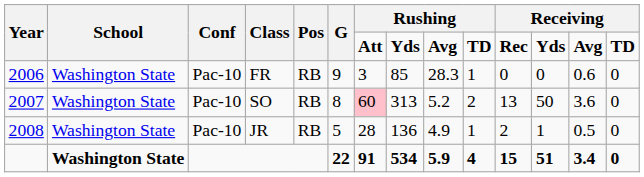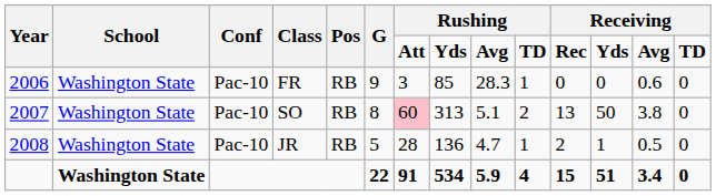 <table class="wikitable">
 <tr>
 <th rowspan="2">Year</th>
 <th rowspan="2">School</th>
 <th rowspan="2">Conf</th>
 <th rowspan="2">Class</th>
 <th rowspan="2">Pos</th>
 <th rowspan="2">G</th>
 <th colspan="4" style="text-align: center; font-weight:bold;">Rushing</th>
 <th colspan="4" style="text-align: center; font-weight:bold;">Receiving</th>
 </tr>
 <tr>
 <td style="font-weight:bold;">Att</td>
 <td style="font-weight:bold;">Yds</td>
 <td style="font-weight:bold;">Avg</td>
 <td style="font-weight:bold;">TD</td>
 <td style="font-weight:bold;">Rec</td>
 <td style="font-weight:bold;">Yds</td>
 <td style="font-weight:bold;">Avg</td>
 <td style="font-weight:bold;">TD</td>
 </tr>
 <tr>
 <td><a href='#'>2006</a></td>
 <td><a href='#'>Washington State</a></td>
 <td>Pac-10</td>
 <td>FR</td>
 <td>RB</td>
 <td>9</td>
 <td>3</td>
 <td>85</td>
 <td>28.3</td>
 <td>1</td>
 <td>0</td>
 <td>0</td>
 <td>0.6</td>
 <td>0</td>
 </tr>
 <tr>
 <td><a href='#'>2007</a></td>
 <td><a href='#'>Washington State</a></td>
 <td>Pac-10</td>
 <td>SO</td>
 <td>RB</td>
 <td>8</td>
 <td style="background: pink;">60</td>
 <td>313</td>
-<td>5.2</td>
+<td>5.1</td>
 <td>2</td>
 <td>13</td>
 <td>50</td>
-<td>3.6</td>
+<td>3.8</td>
 <td>0</td>
 </tr>
 <tr>
 <td><a href='#'>2008</a></td>
 <td><a href='#'>Washington State</a></td>
 <td>Pac-10</td>
 <td>JR</td>
 <td>RB</td>
 <td>5</td>
 <td>28</td>
 <td>136</td>
-<td>4.9</td>
+<td>4.7</td>
 <td>1</td>
 <td>2</td>
 <td>1</td>
 <td>0.5</td>
 <td>0</td>
 </tr>
 <tr>
 <td style="font-weight:bold;"></td>
 <td style="font-weight:bold;">Washington State</td>
 <td colspan="3" style="font-weight:bold;"></td>
 <td style="font-weight:bold;">22</td>
 <td style="font-weight:bold;">91</td>
 <td style="font-weight:bold;">534</td>
 <td style="font-weight:bold;">5.9</td>
 <td style="font-weight:bold;">4</td>
 <td style="font-weight:bold;">15</td>
 <td style="font-weight:bold;">51</td>
 <td style="font-weight:bold;">3.4</td>
 <td style="font-weight:bold;">0</td>
 </tr>
 </table>
